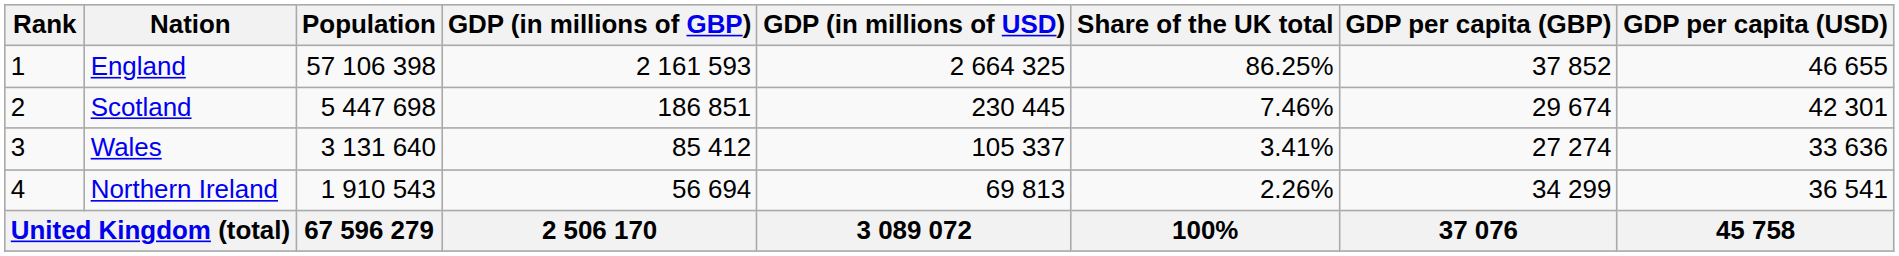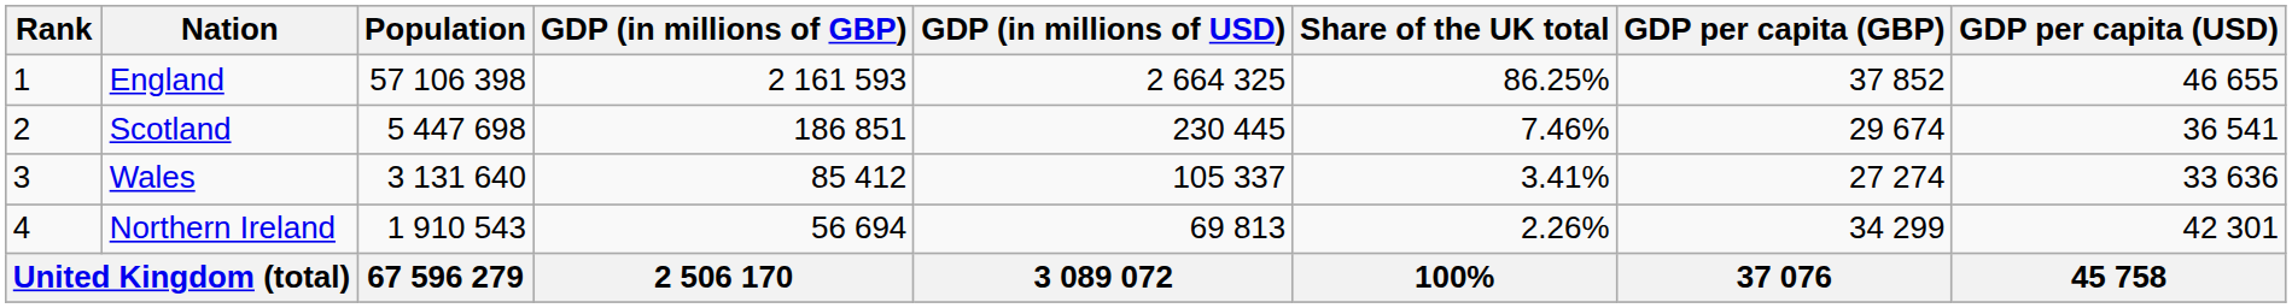 <table class="wikitable">
 <tr>
 <th>Rank</th>
 <th>Nation</th>
 <th>Population</th>
 <th>GDP (in millions of <a href='#'>GBP</a>)</th>
 <th>GDP (in millions of <a href='#'>USD</a>)</th>
 <th>Share of the UK total</th>
 <th>GDP per capita (GBP)</th>
 <th>GDP per capita (USD)</th>
 </tr>
 <tr>
 <td>1</td>
 <td> <a href='#'>England</a></td>
 <td style="text-align: right;">57 106 398</td>
 <td style="text-align: right;">2 161 593</td>
 <td style="text-align: right;">2 664 325</td>
 <td style="text-align: right;">86.25%</td>
 <td style="text-align: right;">37 852</td>
 <td style="text-align: right;">46 655</td>
 </tr>
 <tr>
 <td>2</td>
 <td> <a href='#'>Scotland</a></td>
 <td style="text-align: right;">5 447 698</td>
 <td style="text-align: right;">186 851</td>
 <td style="text-align: right;">230 445</td>
 <td style="text-align: right;">7.46%</td>
 <td style="text-align: right;">29 674</td>
-<td style="text-align: right;">42 301</td>
+<td style="text-align: right;">36 541</td>
 </tr>
 <tr>
 <td>3</td>
 <td> <a href='#'>Wales</a></td>
 <td style="text-align: right;">3 131 640</td>
 <td style="text-align: right;">85 412</td>
 <td style="text-align: right;">105 337</td>
 <td style="text-align: right;">3.41%</td>
 <td style="text-align: right;">27 274</td>
 <td style="text-align: right;">33 636</td>
 </tr>
 <tr>
 <td>4</td>
 <td> <a href='#'>Northern Ireland</a></td>
 <td style="text-align: right;">1 910 543</td>
 <td style="text-align: right;">56 694</td>
 <td style="text-align: right;">69 813</td>
 <td style="text-align: right;">2.26%</td>
 <td style="text-align: right;">34 299</td>
-<td style="text-align: right;">36 541</td>
+<td style="text-align: right;">42 301</td>
 </tr>
 <tr>
 <th colspan="2"> <a href='#'>United Kingdom</a> (total)</th>
 <th>67 596 279</th>
 <th>2 506 170</th>
 <th>3 089 072</th>
 <th>100%</th>
 <th>37 076</th>
 <th>45 758</th>
 </tr>
 </table>
